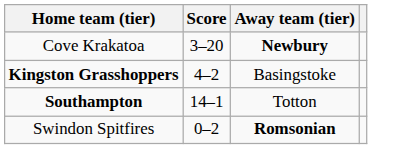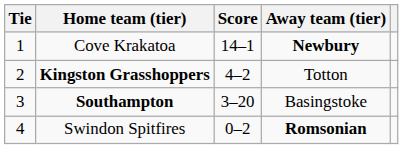 <table class="wikitable" style="text-align:center; font-size:85%">
 <tr>
+<th>Tie</th>
 <th>Home team (tier)</th>
 <th>Score</th>
 <th>Away team (tier)</th>
 <th></th>
 </tr>
 <tr>
+<td align="center">1</td>
 <td>Cove Krakatoa</td>
-<td align="center">3–20</td>
+<td align="center">14–1</td>
 <td><strong>Newbury</strong></td>
 <td></td>
 </tr>
 <tr>
+<td align="center">2</td>
 <td><strong>Kingston Grasshoppers</strong></td>
 <td align="center">4–2</td>
+<td>Totton</td>
+<td></td>
+</tr>
+<tr>
+<td align="center">3</td>
+<td><strong>Southampton</strong></td>
+<td align="center">3–20</td>
 <td>Basingstoke</td>
 <td></td>
 </tr>
 <tr>
-<td><strong>Southampton</strong></td>
-<td align="center">14–1</td>
-<td>Totton</td>
-<td></td>
-</tr>
-<tr>
+<td align="center">4</td>
 <td>Swindon Spitfires</td>
 <td align="center">0–2</td>
 <td><strong>Romsonian</strong></td>
 <td></td>
 </tr>
 </table>
